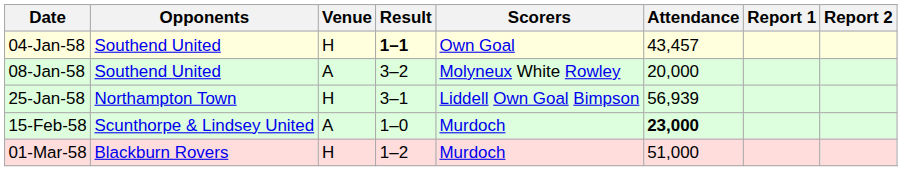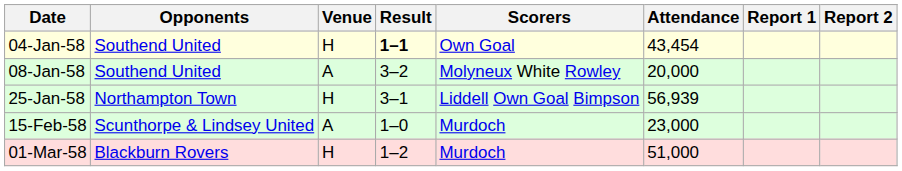 <table class=wikitable>
 <tr>
 <th>Date</th>
 <th>Opponents</th>
 <th>Venue</th>
 <th>Result</th>
 <th>Scorers</th>
 <th>Attendance</th>
 <th>Report 1</th>
 <th>Report 2</th>
 </tr>
 <tr bgcolor="#ffffdd">
 <td>04-Jan-58</td>
 <td><a href='#'>Southend United</a></td>
 <td>H</td>
 <td><strong>1–1</strong></td>
 <td><a href='#'>Own Goal</a> </td>
-<td>43,457</td>
+<td>43,454</td>
 <td></td>
 <td></td>
 </tr>
 <tr bgcolor="#ddffdd">
 <td>08-Jan-58</td>
 <td><a href='#'>Southend United</a></td>
 <td>A</td>
 <td>3–2</td>
 <td><a href='#'>Molyneux</a>  White  <a href='#'>Rowley</a> </td>
 <td>20,000</td>
 <td></td>
 <td></td>
 </tr>
 <tr bgcolor="#ddffdd">
 <td>25-Jan-58</td>
 <td><a href='#'>Northampton Town</a></td>
 <td>H</td>
 <td>3–1</td>
 <td><a href='#'>Liddell</a>  <a href='#'>Own Goal</a>  <a href='#'>Bimpson</a> </td>
 <td>56,939</td>
 <td></td>
 <td></td>
 </tr>
 <tr bgcolor="#ddffdd">
 <td>15-Feb-58</td>
 <td><a href='#'>Scunthorpe & Lindsey United</a></td>
 <td>A</td>
 <td>1–0</td>
 <td><a href='#'>Murdoch</a> </td>
-<td><strong>23,000</strong></td>
+<td>23,000</td>
 <td></td>
 <td></td>
 </tr>
 <tr bgcolor="#ffdddd">
 <td>01-Mar-58</td>
 <td><a href='#'>Blackburn Rovers</a></td>
 <td>H</td>
 <td>1–2</td>
 <td><a href='#'>Murdoch</a> </td>
 <td>51,000</td>
 <td></td>
 <td></td>
 </tr>
 </table>
